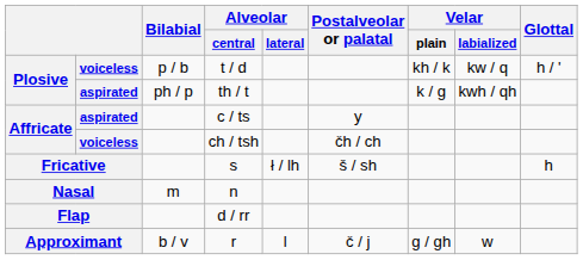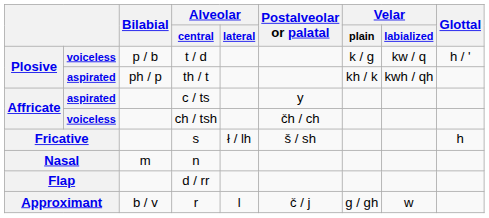 <table class="wikitable" style="text-align:center;">
 <tr>
 <th colspan="2" rowspan="2"></th>
 <th rowspan="2"><a href='#'>Bilabial</a></th>
 <th colspan="2"><a href='#'>Alveolar</a></th>
 <th rowspan="2"><a href='#'>Postalveolar</a><br>or <a href='#'>palatal</a></th>
 <th colspan="2"><a href='#'>Velar</a></th>
 <th rowspan="2"><a href='#'>Glottal</a></th>
 </tr>
 <tr>
 <th><small><a href='#'>central</a></small></th>
 <th><small><a href='#'>lateral</a></small></th>
 <th><small>plain</small></th>
 <th><small><a href='#'>labialized</a></small></th>
 </tr>
 <tr>
 <th rowspan="2"><a href='#'>Plosive</a></th>
 <th><small><a href='#'>voiceless</a></small></th>
 <td>p / b </td>
 <td>t / d </td>
 <td></td>
 <td></td>
-<td>kh / k </td>
+<td>k / g </td>
 <td>kw / q </td>
 <td>h / ' </td>
 </tr>
 <tr>
 <th><small><a href='#'>aspirated</a></small></th>
 <td>ph / p </td>
 <td>th / t </td>
 <td></td>
 <td></td>
-<td>k / g </td>
+<td>kh / k </td>
 <td>kwh / qh </td>
 <td></td>
 </tr>
 <tr>
 <th rowspan="2"><a href='#'>Affricate</a></th>
 <th><small><a href='#'>aspirated</a></small></th>
 <td></td>
 <td>c / ts </td>
 <td></td>
 <td>y </td>
 <td></td>
 <td></td>
 <td></td>
 </tr>
 <tr>
 <th><small><a href='#'>voiceless</a></small></th>
 <td></td>
 <td>ch / tsh </td>
 <td></td>
 <td>čh / ch </td>
 <td></td>
 <td></td>
 <td></td>
 </tr>
 <tr>
 <th colspan="2"><a href='#'>Fricative</a></th>
 <td></td>
 <td>s </td>
 <td>ł / lh </td>
 <td>š / sh </td>
 <td></td>
 <td></td>
 <td>h </td>
 </tr>
 <tr>
 <th colspan="2"><a href='#'>Nasal</a></th>
 <td>m </td>
 <td>n </td>
 <td></td>
 <td></td>
 <td></td>
 <td></td>
 <td></td>
 </tr>
 <tr>
 <th colspan="2"><a href='#'>Flap</a></th>
 <td></td>
 <td>d / rr </td>
 <td></td>
 <td></td>
 <td></td>
 <td></td>
 <td></td>
 </tr>
 <tr>
 <th colspan="2"><a href='#'>Approximant</a></th>
 <td>b / v </td>
 <td>r </td>
 <td>l </td>
 <td>č / j </td>
 <td>g / gh </td>
 <td>w </td>
 <td></td>
 </tr>
 </table>
